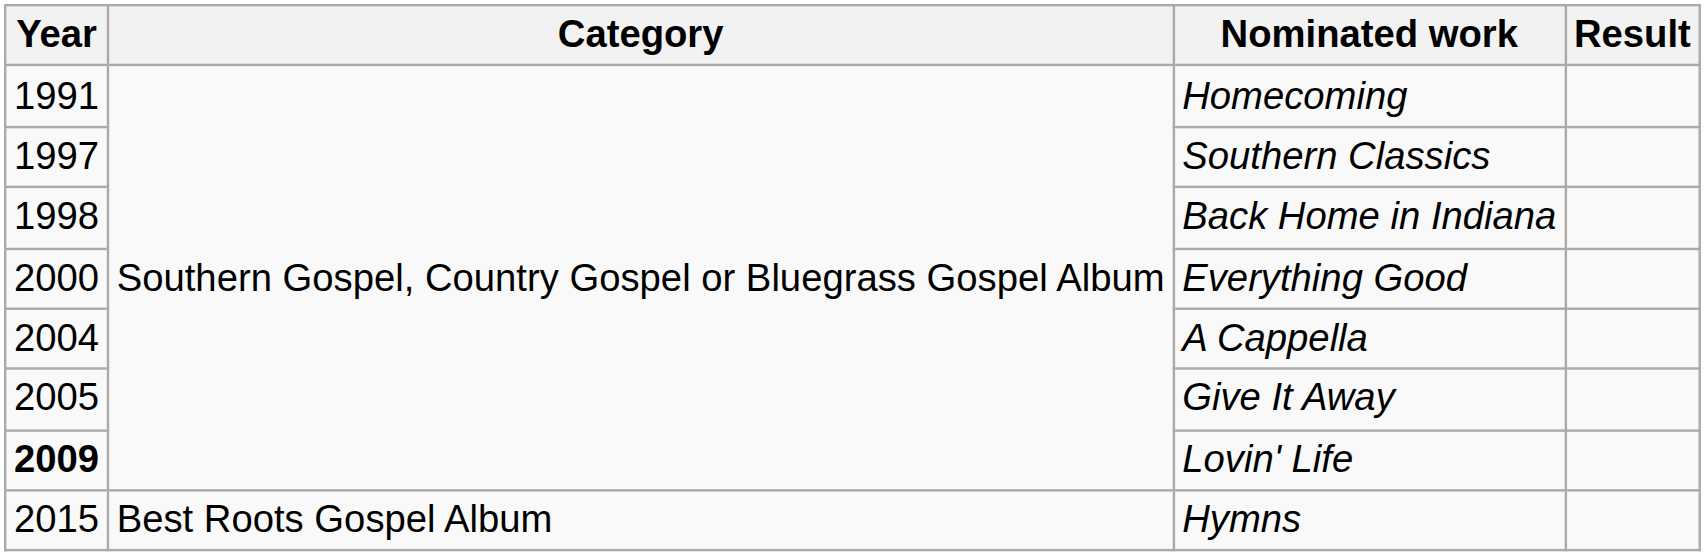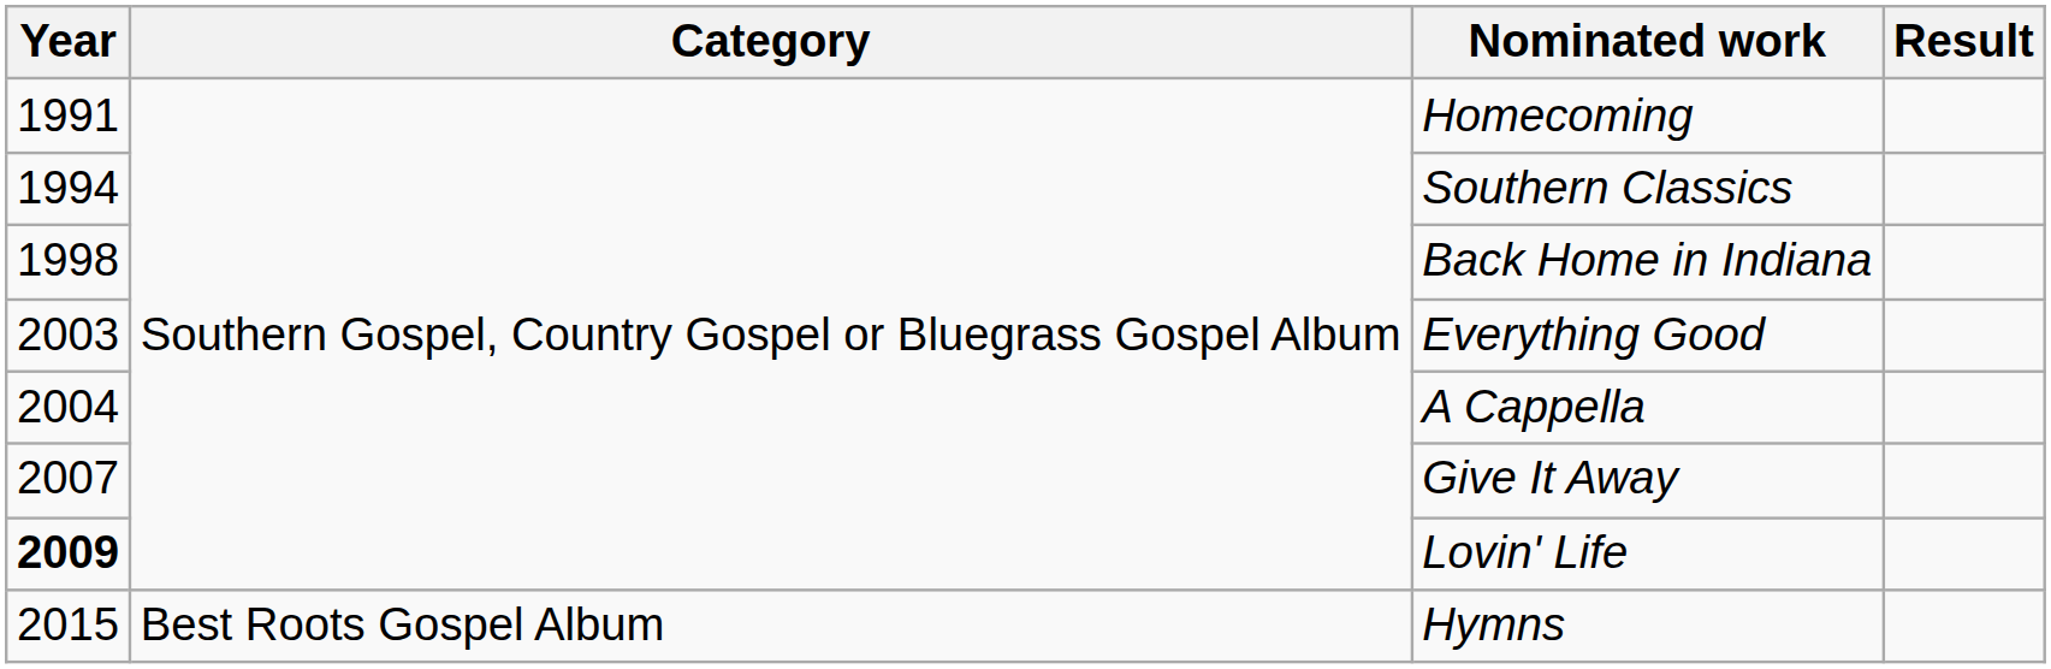 <table class="wikitable sortable">
 <tr>
 <th>Year</th>
 <th>Category</th>
 <th>Nominated work</th>
 <th>Result</th>
 </tr>
 <tr>
 <td>1991</td>
 <td rowspan="7">Southern Gospel, Country Gospel or Bluegrass Gospel Album</td>
 <td><em>Homecoming</em></td>
 <td></td>
 </tr>
 <tr>
-<td>1997</td>
+<td>1994</td>
 <td><em>Southern Classics</em></td>
 <td></td>
 </tr>
 <tr>
 <td>1998</td>
 <td><em>Back Home in Indiana</em></td>
 <td></td>
 </tr>
 <tr>
-<td>2000</td>
+<td>2003</td>
 <td><em>Everything Good</em></td>
 <td></td>
 </tr>
 <tr>
 <td>2004</td>
 <td><em>A Cappella</em></td>
 <td></td>
 </tr>
 <tr>
-<td>2005</td>
+<td>2007</td>
 <td><em>Give It Away</em></td>
 <td></td>
 </tr>
 <tr>
 <td><strong>2009</strong></td>
 <td><em>Lovin' Life</em></td>
 <td></td>
 </tr>
 <tr>
 <td>2015</td>
 <td>Best Roots Gospel Album</td>
 <td><em>Hymns</em></td>
 <td></td>
 </tr>
 </table>
